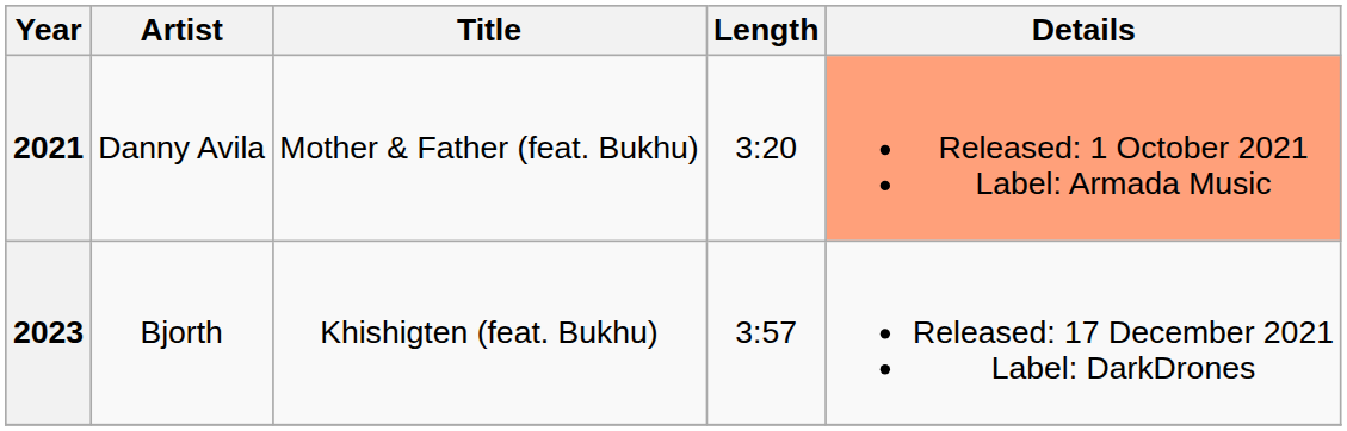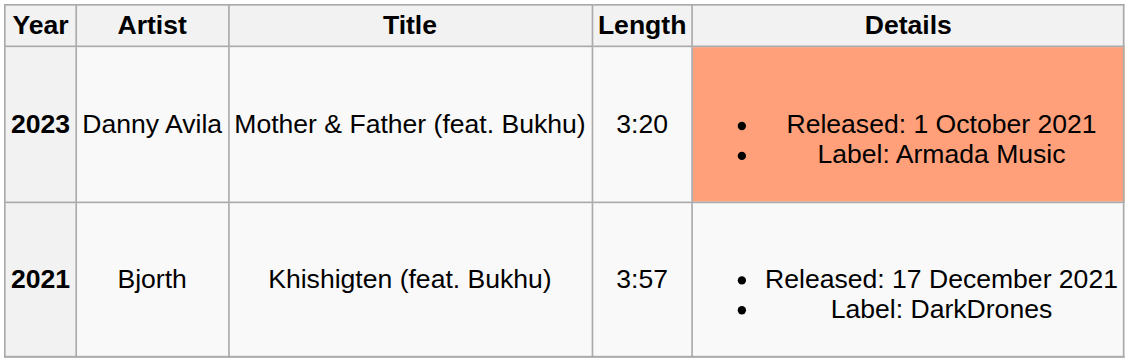 <table class="wikitable plainrowheaders" style="text-align:center;" border="1">
 <tr>
 <th>Year</th>
 <th>Artist</th>
 <th>Title</th>
 <th>Length</th>
 <th>Details</th>
 </tr>
 <tr>
-<th scope="row">2021</th>
+<th scope="row">2023</th>
 <td>Danny Avila</td>
 <td>Mother & Father (feat. Bukhu)</td>
 <td>3:20</td>
 <td style="background: lightsalmon;"><br><ul><li>Released: 1 October 2021 </li><li>Label: Armada Music</li></ul></td>
 </tr>
 <tr |->
-<th scope="row">2023</th>
+<th scope="row">2021</th>
 <td>Bjorth</td>
 <td>Khishigten (feat. Bukhu)</td>
 <td>3:57</td>
 <td><br><ul><li>Released: 17 December 2021 </li><li>Label: DarkDrones</li></ul></td>
 </tr>
 <tr>
 </tr>
 </table>
